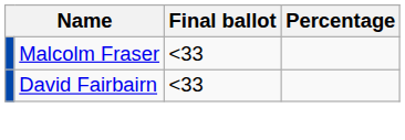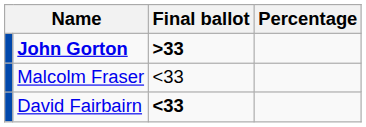 <table class="wikitable">
 <tr>
 <th colspan="2">Name</th>
 <th>Final ballot</th>
 <th>Percentage</th>
+</tr>
+<tr>
+<td style="background:#0047AB"></td>
+<td><strong><a href='#'>John Gorton</a></strong></td>
+<td><strong>>33</strong></td>
+<td></td>
 </tr>
 <tr>
 <td style="background:#0047AB"></td>
 <td><a href='#'>Malcolm Fraser</a></td>
 <td><33</td>
 <td></td>
 </tr>
 <tr>
 <td style="background:#0047AB"></td>
 <td><a href='#'>David Fairbairn</a></td>
-<td><33</td>
+<td><strong><33</strong></td>
 <td></td>
 </tr>
 </table>
